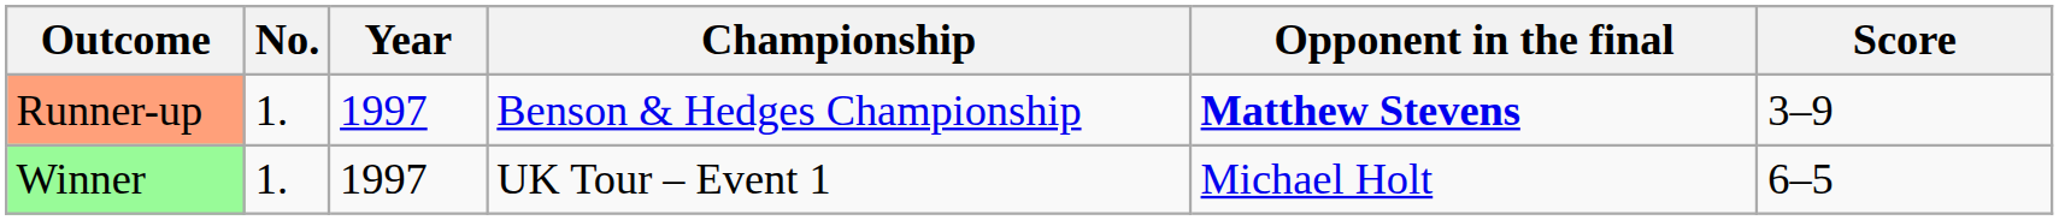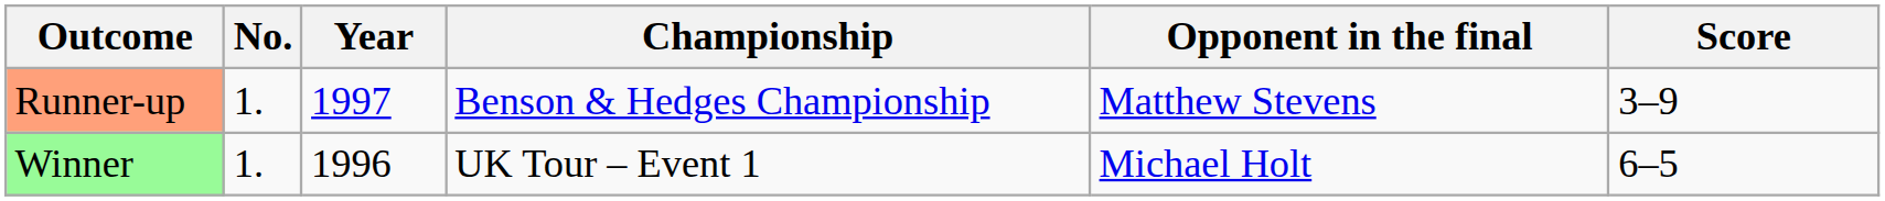 <table class="sortable wikitable">
 <tr>
 <th width="80">Outcome</th>
 <th width="20">No.</th>
 <th width="50">Year</th>
 <th style="width:250px;">Championship</th>
 <th style="width:200px;">Opponent in the final</th>
 <th style="width:100px;">Score</th>
 </tr>
 <tr>
 <td style="background:#ffa07a;">Runner-up</td>
 <td>1.</td>
 <td><a href='#'>1997</a></td>
 <td><a href='#'>Benson & Hedges Championship</a></td>
-<td><strong> <a href='#'>Matthew Stevens</a></strong></td>
+<td> <a href='#'>Matthew Stevens</a></td>
 <td>3–9</td>
 </tr>
 <tr>
 <td style="background:#98FB98">Winner</td>
 <td>1.</td>
-<td>1997</td>
+<td>1996</td>
 <td>UK Tour – Event 1</td>
 <td> <a href='#'>Michael Holt</a></td>
 <td>6–5</td>
 </tr>
 </table>
